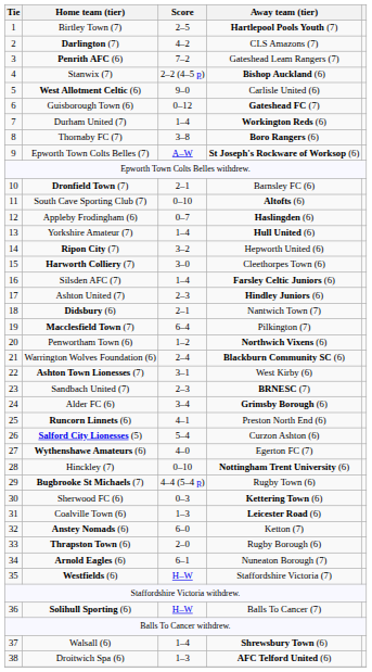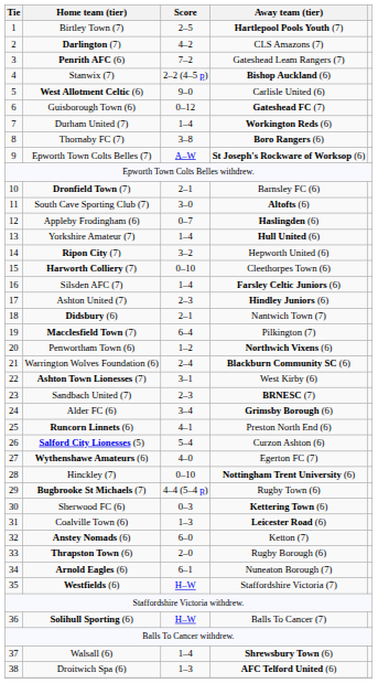 <table class="wikitable" style="text-align:center; font-size:85%">
 <tr>
 <th>Tie</th>
 <th>Home team (tier)</th>
 <th>Score</th>
 <th>Away team (tier)</th>
 <th></th>
 </tr>
 <tr>
 <td>1</td>
 <td>Birtley Town (7)</td>
 <td>2–5</td>
 <td><strong>Hartlepool Pools Youth</strong> (7)</td>
 <td></td>
 </tr>
 <tr>
 <td>2</td>
 <td><strong>Darlington</strong> (7)</td>
 <td>4–2</td>
 <td>CLS Amazons (7)</td>
 <td></td>
 </tr>
 <tr>
 <td>3</td>
 <td><strong>Penrith AFC</strong> (6)</td>
 <td>7–2</td>
 <td>Gateshead Leam Rangers (7)</td>
 <td></td>
 </tr>
 <tr>
 <td>4</td>
 <td>Stanwix (7)</td>
 <td>2–2 (4–5 <a href='#'>p</a>)</td>
 <td><strong>Bishop Auckland</strong> (6)</td>
 <td></td>
 </tr>
 <tr>
 <td>5</td>
 <td><strong>West Allotment Celtic</strong> (6)</td>
 <td>9–0</td>
 <td>Carlisle United (6)</td>
 <td></td>
 </tr>
 <tr>
 <td>6</td>
 <td>Guisborough Town (6)</td>
 <td>0–12</td>
 <td><strong>Gateshead FC</strong> (7)</td>
 <td></td>
 </tr>
 <tr>
 <td>7</td>
 <td>Durham United (7)</td>
 <td>1–4</td>
 <td><strong>Workington Reds</strong> (6)</td>
 <td></td>
 </tr>
 <tr>
 <td>8</td>
 <td>Thornaby FC (7)</td>
 <td>3–8</td>
 <td><strong>Boro Rangers</strong> (6)</td>
 <td></td>
 </tr>
 <tr>
 <td>9</td>
 <td>Epworth Town Colts Belles (7)</td>
 <td><a href='#'>A–W</a></td>
 <td><strong>St Joseph's Rockware of Worksop</strong> (6)</td>
 <td></td>
 </tr>
 <tr>
 <td colspan="5" style="background:GhostWhite; height:20px; text-align:center; font-size:90%">Epworth Town Colts Belles withdrew.</td>
 </tr>
 <tr>
 <td>10</td>
 <td><strong>Dronfield Town</strong> (7)</td>
 <td>2–1</td>
 <td>Barnsley FC (6)</td>
 <td></td>
 </tr>
 <tr>
 <td>11</td>
 <td>South Cave Sporting Club (7)</td>
-<td>0–10</td>
+<td>3–0</td>
 <td><strong>Altofts</strong> (6)</td>
 <td></td>
 </tr>
 <tr>
 <td>12</td>
 <td>Appleby Frodingham (6)</td>
 <td>0–7</td>
 <td><strong>Haslingden</strong> (6)</td>
 <td></td>
 </tr>
 <tr>
 <td>13</td>
 <td>Yorkshire Amateur (7)</td>
 <td>1–4</td>
 <td><strong>Hull United</strong> (6)</td>
 <td></td>
 </tr>
 <tr>
 <td>14</td>
 <td><strong>Ripon City</strong> (7)</td>
 <td>3–2</td>
 <td>Hepworth United (6)</td>
 <td></td>
 </tr>
 <tr>
 <td>15</td>
 <td><strong>Harworth Colliery</strong> (7)</td>
-<td>3–0</td>
+<td>0–10</td>
 <td>Cleethorpes Town (6)</td>
 <td></td>
 </tr>
 <tr>
 <td>16</td>
 <td>Silsden AFC (7)</td>
 <td>1–4</td>
 <td><strong>Farsley Celtic Juniors</strong> (6)</td>
 <td></td>
 </tr>
 <tr>
 <td>17</td>
 <td>Ashton United (7)</td>
 <td>2–3</td>
 <td><strong>Hindley Juniors</strong> (6)</td>
 <td></td>
 </tr>
 <tr>
 <td>18</td>
 <td><strong>Didsbury</strong> (6)</td>
 <td>2–1</td>
 <td>Nantwich Town (7)</td>
 <td></td>
 </tr>
 <tr>
 <td>19</td>
 <td><strong>Macclesfield Town</strong> (7)</td>
 <td>6–4</td>
 <td>Pilkington (7)</td>
 <td></td>
 </tr>
 <tr>
 <td>20</td>
 <td>Penwortham Town (6)</td>
 <td>1–2</td>
 <td><strong>Northwich Vixens</strong> (6)</td>
 <td></td>
 </tr>
 <tr>
 <td>21</td>
 <td>Warrington Wolves Foundation (6)</td>
 <td>2–4</td>
 <td><strong>Blackburn Community SC</strong> (6)</td>
 <td></td>
 </tr>
 <tr>
 <td>22</td>
 <td><strong>Ashton Town Lionesses</strong> (7)</td>
 <td>3–1</td>
 <td>West Kirby (6)</td>
 <td></td>
 </tr>
 <tr>
 <td>23</td>
 <td>Sandbach United (7)</td>
 <td>2–3</td>
 <td><strong>BRNESC</strong> (7)</td>
 <td></td>
 </tr>
 <tr>
 <td>24</td>
 <td>Alder FC (6)</td>
 <td>3–4</td>
 <td><strong>Grimsby Borough</strong> (6)</td>
 <td></td>
 </tr>
 <tr>
 <td>25</td>
 <td><strong>Runcorn Linnets</strong> (6)</td>
 <td>4–1</td>
 <td>Preston North End (6)</td>
 <td></td>
 </tr>
 <tr>
 <td>26</td>
 <td><strong><a href='#'>Salford City Lionesses</a></strong> (5)</td>
 <td>5–4</td>
 <td>Curzon Ashton (6)</td>
 <td></td>
 </tr>
 <tr>
 <td>27</td>
 <td><strong>Wythenshawe Amateurs</strong> (6)</td>
 <td>4–0</td>
 <td>Egerton FC (7)</td>
 <td></td>
 </tr>
 <tr>
 <td>28</td>
 <td>Hinckley (7)</td>
 <td>0–10</td>
 <td><strong>Nottingham Trent University</strong> (6)</td>
 <td></td>
 </tr>
 <tr>
 <td>29</td>
 <td><strong>Bugbrooke St Michaels</strong> (7)</td>
 <td>4–4 (5–4 <a href='#'>p</a>)</td>
 <td>Rugby Town (6)</td>
 <td></td>
 </tr>
 <tr>
 <td>30</td>
 <td>Sherwood FC (6)</td>
 <td>0–3</td>
 <td><strong>Kettering Town</strong> (6)</td>
 <td></td>
 </tr>
 <tr>
 <td>31</td>
 <td>Coalville Town (6)</td>
 <td>1–3</td>
 <td><strong>Leicester Road</strong> (6)</td>
 <td></td>
 </tr>
 <tr>
 <td>32</td>
 <td><strong>Anstey Nomads</strong> (6)</td>
 <td>6–0</td>
 <td>Ketton (7)</td>
 <td></td>
 </tr>
 <tr>
 <td>33</td>
 <td><strong>Thrapston Town</strong> (6)</td>
 <td>2–0</td>
 <td>Rugby Borough (6)</td>
 <td></td>
 </tr>
 <tr>
 <td>34</td>
 <td><strong>Arnold Eagles</strong> (6)</td>
 <td>6–1</td>
 <td>Nuneaton Borough (7)</td>
 <td></td>
 </tr>
 <tr>
 <td>35</td>
 <td><strong>Westfields</strong> (6)</td>
 <td><a href='#'>H–W</a></td>
 <td>Staffordshire Victoria (7)</td>
 <td></td>
 </tr>
 <tr>
 <td colspan="5" style="background:GhostWhite; height:20px; text-align:center; font-size:90%">Staffordshire Victoria withdrew.</td>
 </tr>
 <tr>
 <td>36</td>
 <td><strong>Solihull Sporting</strong> (6)</td>
 <td><a href='#'>H–W</a></td>
 <td>Balls To Cancer (7)</td>
 <td></td>
 </tr>
 <tr>
 <td colspan="5" style="background:GhostWhite; height:20px; text-align:center; font-size:90%">Balls To Cancer withdrew.</td>
 </tr>
 <tr>
 <td>37</td>
 <td>Walsall (6)</td>
 <td>1–4</td>
 <td><strong>Shrewsbury Town</strong> (6)</td>
 <td></td>
 </tr>
 <tr>
 <td>38</td>
 <td>Droitwich Spa (6)</td>
 <td>1–3</td>
 <td><strong>AFC Telford United</strong> (6)</td>
 <td></td>
 </tr>
 <tr>
 </tr>
 </table>
